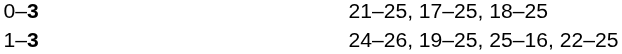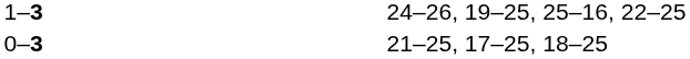 <table>
 <tr>
 <th width=200></th>
 <th width=80></th>
 <th width=200></th>
 <th width=220></th>
 </tr>
 <tr>
 <td align=right></td>
+<td align=center>1–<strong>3</strong></td>
+<td><strong></strong></td>
+<td>24–26, 19–25, 25–16, 22–25</td>
+</tr>
+<tr>
+<td align=right></td>
 <td align=center>0–<strong>3</strong></td>
 <td><strong></strong></td>
 <td>21–25, 17–25, 18–25</td>
 </tr>
-<tr>
-<td align=right></td>
-<td align=center>1–<strong>3</strong></td>
-<td><strong></strong></td>
-<td>24–26, 19–25, 25–16, 22–25</td>
-</tr>
 </table>
